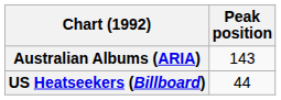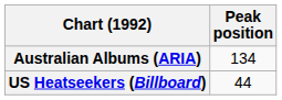 <table class="wikitable sortable plainrowheaders">
 <tr>
 <th>Chart (1992)</th>
 <th>Peak<br>position</th>
 </tr>
 <tr>
 <th scope="row">Australian Albums (<a href='#'>ARIA</a>)</th>
-<td align="center">143</td>
+<td align="center">134</td>
 </tr>
 <tr>
 <th scope="row">US <a href='#'>Heatseekers</a> (<em><a href='#'>Billboard</a></em>)</th>
 <td align="center">44</td>
 </tr>
 </table>
